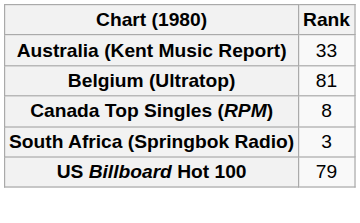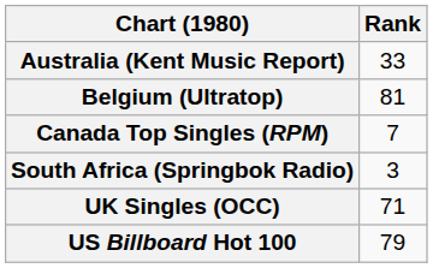 <table class="wikitable sortable plainrowheaders" style="text-align:center">
 <tr>
 <th align="left">Chart (1980)</th>
 <th style="text-align:center;">Rank</th>
 </tr>
 <tr>
 <th scope="row">Australia (Kent Music Report)</th>
 <td style="text-align:center;">33</td>
 </tr>
 <tr>
 <th scope="row">Belgium (Ultratop)</th>
 <td>81</td>
 </tr>
 <tr>
 <th scope="row">Canada Top Singles (<em>RPM</em>)</th>
-<td style="text-align:center;">8</td>
+<td style="text-align:center;">7</td>
 </tr>
 <tr>
 <th scope="row">South Africa (Springbok Radio)</th>
 <td align="center">3</td>
 </tr>
 <tr>
+<th scope="row">UK Singles (OCC)</th>
+<td style="text-align:center;">71</td>
+</tr>
+<tr>
 <th scope="row">US <em>Billboard</em> Hot 100</th>
 <td style="text-align:center;">79</td>
 </tr>
 </table>
